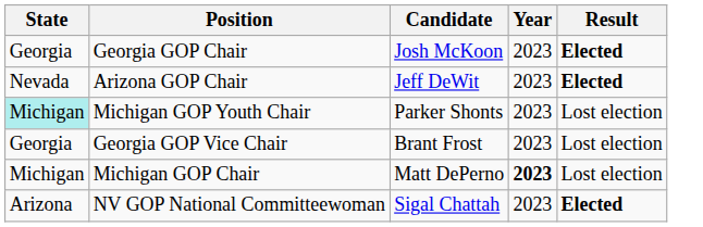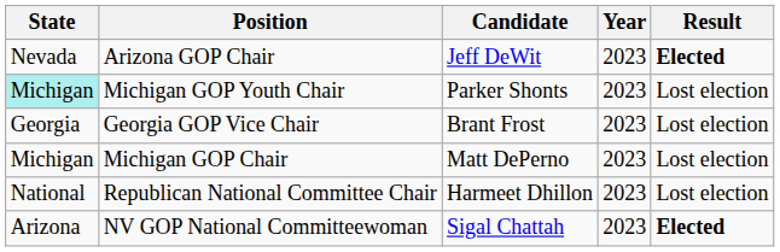 <table class="wikitable sortable">
 <tr>
 <th bgcolor="teal">State</th>
 <th>Position</th>
 <th bgcolor="teal">Candidate</th>
 <th>Year</th>
 <th bgcolor="teal">Result</th>
-</tr>
-<tr>
-<td> Georgia</td>
-<td>Georgia GOP Chair</td>
-<td><a href='#'>Josh McKoon</a></td>
-<td>2023</td>
-<td><strong></strong> <strong>Elected</strong></td>
 </tr>
 <tr>
 <td> Nevada</td>
 <td>Arizona GOP Chair</td>
 <td><a href='#'>Jeff DeWit</a></td>
 <td>2023</td>
 <td><strong></strong> <strong>Elected</strong></td>
 </tr>
 <tr>
 <td style="background: paleturquoise;"> Michigan</td>
 <td>Michigan GOP Youth Chair</td>
 <td>Parker Shonts</td>
 <td>2023</td>
 <td> Lost election</td>
 </tr>
 <tr>
 <td> Georgia</td>
 <td>Georgia GOP Vice Chair</td>
 <td>Brant Frost</td>
 <td>2023</td>
 <td> Lost election</td>
 </tr>
 <tr>
 <td> Michigan</td>
 <td>Michigan GOP Chair</td>
 <td>Matt DePerno</td>
-<td><strong>2023</strong></td>
+<td>2023</td>
+<td> Lost election</td>
+</tr>
+<tr>
+<td>National</td>
+<td>Republican National Committee Chair</td>
+<td>Harmeet Dhillon</td>
+<td>2023</td>
 <td> Lost election</td>
 </tr>
 <tr>
 <td> Arizona</td>
 <td>NV GOP National Committeewoman</td>
 <td><a href='#'>Sigal Chattah</a></td>
 <td>2023</td>
 <td><strong></strong> <strong>Elected</strong></td>
 </tr>
 </table>
